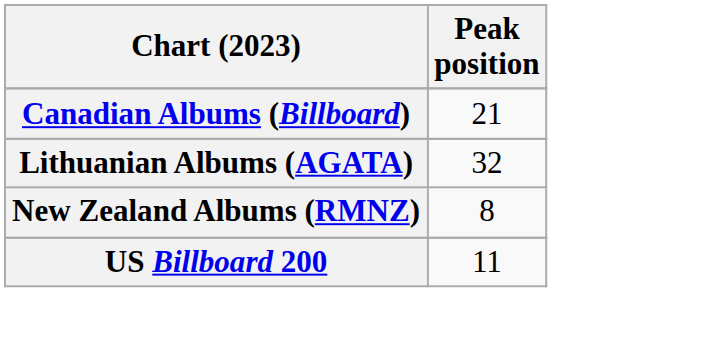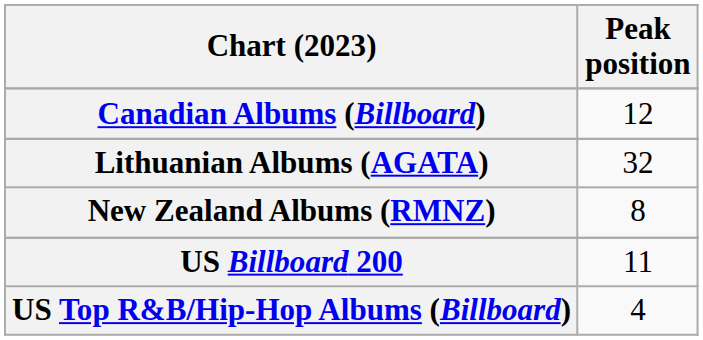 <table class="wikitable sortable plainrowheaders" style="text-align:center">
 <tr>
 <th scope="col">Chart (2023)</th>
 <th scope="col">Peak<br>position</th>
 </tr>
 <tr>
 </tr>
 <tr>
 </tr>
 <tr>
 <th scope="row"><a href='#'>Canadian Albums</a> (<em><a href='#'>Billboard</a></em>)</th>
-<td>21</td>
+<td>12</td>
 </tr>
 <tr>
 </tr>
 <tr>
 </tr>
 <tr>
 </tr>
 <tr>
 <th scope="row">Lithuanian Albums (<a href='#'>AGATA</a>)</th>
 <td>32</td>
 </tr>
 <tr>
 <th scope="row">New Zealand Albums (<a href='#'>RMNZ</a>)</th>
 <td>8</td>
 </tr>
 <tr>
 </tr>
 <tr>
 </tr>
 <tr>
 </tr>
 <tr>
 <th scope="row">US <a href='#'><em>Billboard</em> 200</a></th>
 <td>11</td>
 </tr>
+<tr>
+<th scope="row">US <a href='#'>Top R&B/Hip-Hop Albums</a> (<em><a href='#'>Billboard</a></em>)</th>
+<td>4</td>
+</tr>
 </table>
